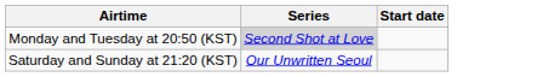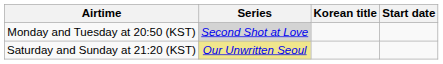 <table class="wikitable" style="text-align:center">
 <tr>
 <th>Airtime</th>
 <th>Series</th>
+<th>Korean title</th>
 <th>Start date</th>
 </tr>
 <tr>
 <td>Monday and Tuesday at 20:50 (KST)</td>
 <td style="background: lightgrey;"><em><a href='#'>Second Shot at Love</a></em></td>
 <td></td>
+<td></td>
 </tr>
 <tr>
 <td>Saturday and Sunday at 21:20 (KST)</td>
-<td><em><a href='#'>Our Unwritten Seoul</a></em></td>
+<td style="background: khaki;"><em><a href='#'>Our Unwritten Seoul</a></em></td>
+<td></td>
 <td></td>
 </tr>
 </table>
